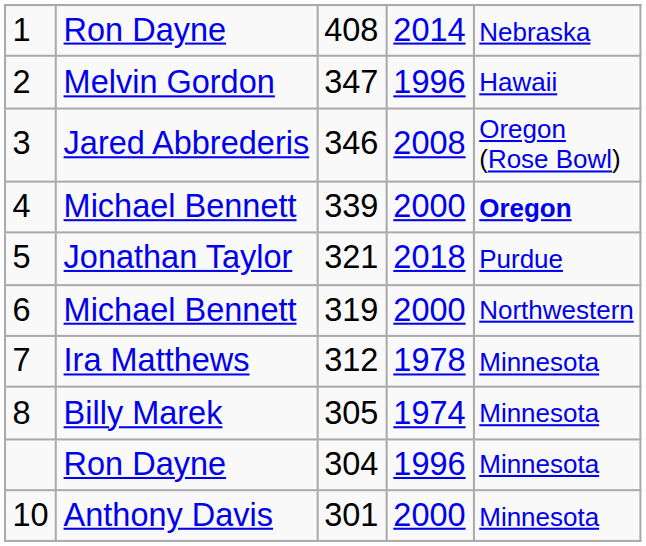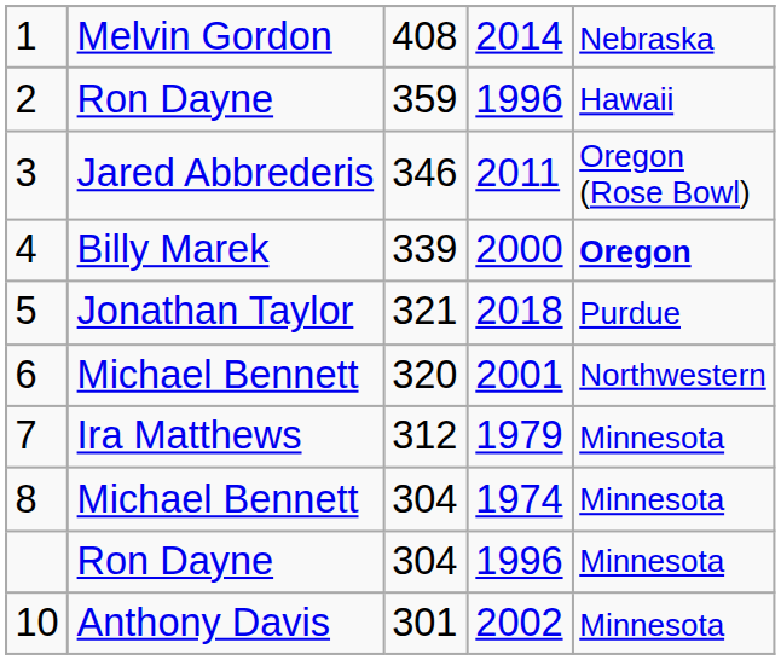 <table class="wikitable">
 <tr>
 </tr>
 <tr>
 <td>1</td>
-<td><a href='#'>Ron Dayne</a></td>
+<td><a href='#'>Melvin Gordon</a></td>
 <td><abbr>408</abbr></td>
 <td><a href='#'>2014</a></td>
 <td style="font-size:80%;"><a href='#'>Nebraska</a></td>
 </tr>
 <tr>
 <td>2</td>
-<td><a href='#'>Melvin Gordon</a></td>
-<td><abbr>347</abbr></td>
+<td><a href='#'>Ron Dayne</a></td>
+<td><abbr>359</abbr></td>
 <td><a href='#'>1996</a></td>
 <td style="font-size:80%;"><a href='#'>Hawaii</a></td>
 </tr>
 <tr>
 <td>3</td>
 <td><a href='#'>Jared Abbrederis</a></td>
 <td><abbr>346</abbr></td>
-<td><a href='#'>2008</a></td>
+<td><a href='#'>2011</a></td>
 <td style="font-size:80%;"><a href='#'>Oregon</a><br>(<a href='#'>Rose Bowl</a>)</td>
 </tr>
 <tr>
 <td>4</td>
-<td><a href='#'>Michael Bennett</a></td>
+<td><a href='#'>Billy Marek</a></td>
 <td><abbr>339</abbr></td>
 <td><a href='#'>2000</a></td>
 <td style="font-size:80%;"><strong><a href='#'>Oregon</a></strong></td>
 </tr>
 <tr>
 <td>5</td>
 <td><a href='#'>Jonathan Taylor</a></td>
 <td><abbr>321</abbr></td>
 <td><a href='#'>2018</a></td>
 <td style="font-size:80%;"><a href='#'>Purdue</a></td>
 </tr>
 <tr>
 <td>6</td>
 <td><a href='#'>Michael Bennett</a></td>
-<td><abbr>319</abbr></td>
-<td><a href='#'>2000</a></td>
+<td><abbr>320</abbr></td>
+<td><a href='#'>2001</a></td>
 <td style="font-size:80%;"><a href='#'>Northwestern</a></td>
 </tr>
 <tr>
 <td>7</td>
 <td><a href='#'>Ira Matthews</a></td>
 <td><abbr>312</abbr></td>
-<td><a href='#'>1978</a></td>
+<td><a href='#'>1979</a></td>
 <td style="font-size:80%;"><a href='#'>Minnesota</a></td>
 </tr>
 <tr>
 <td>8</td>
-<td><a href='#'>Billy Marek</a></td>
-<td><abbr>305</abbr></td>
+<td><a href='#'>Michael Bennett</a></td>
+<td><abbr>304</abbr></td>
 <td><a href='#'>1974</a></td>
 <td style="font-size:80%;"><a href='#'>Minnesota</a></td>
 </tr>
 <tr>
 <td></td>
 <td><a href='#'>Ron Dayne</a></td>
 <td><abbr>304</abbr></td>
 <td><a href='#'>1996</a></td>
 <td style="font-size:80%;"><a href='#'>Minnesota</a></td>
 </tr>
 <tr>
 <td>10</td>
 <td><a href='#'>Anthony Davis</a></td>
 <td><abbr>301</abbr></td>
-<td><a href='#'>2000</a></td>
+<td><a href='#'>2002</a></td>
 <td style="font-size:80%;"><a href='#'>Minnesota</a></td>
 </tr>
 </table>
